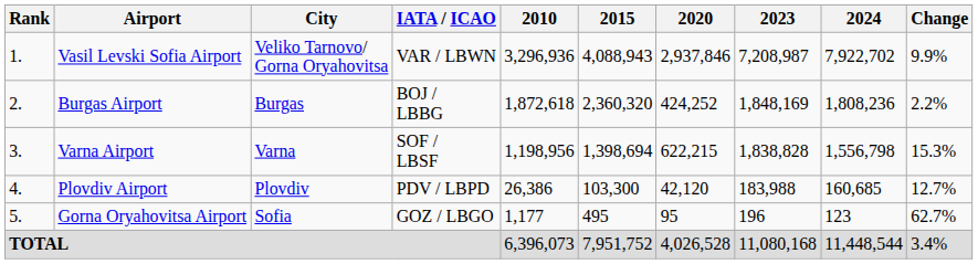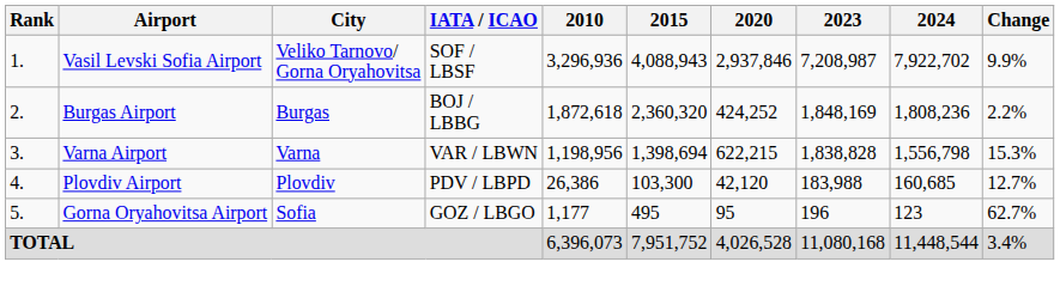 <table class="wikitable sortable">
 <tr>
 <th>Rank</th>
 <th>Airport</th>
 <th>City</th>
 <th><a href='#'>IATA</a> / <a href='#'>ICAO</a></th>
 <th>2010</th>
 <th>2015</th>
 <th>2020</th>
 <th>2023</th>
 <th>2024</th>
 <th>Change</th>
 </tr>
 <tr>
 <td>1.</td>
 <td><a href='#'>Vasil Levski Sofia Airport</a></td>
 <td><a href='#'>Veliko Tarnovo</a>/<br><a href='#'>Gorna Oryahovitsa</a></td>
-<td>VAR / LBWN</td>
+<td>SOF /<br>LBSF</td>
 <td>3,296,936</td>
 <td>4,088,943</td>
 <td>2,937,846</td>
 <td>7,208,987</td>
 <td>7,922,702</td>
 <td> 9.9%</td>
 </tr>
 <tr>
 <td>2.</td>
 <td><a href='#'>Burgas Airport</a></td>
 <td><a href='#'>Burgas</a></td>
 <td>BOJ /<br>LBBG</td>
 <td>1,872,618</td>
 <td>2,360,320</td>
 <td>424,252</td>
 <td>1,848,169</td>
 <td>1,808,236</td>
 <td> 2.2%</td>
 </tr>
 <tr>
 <td>3.</td>
 <td><a href='#'>Varna Airport</a></td>
 <td><a href='#'>Varna</a></td>
-<td>SOF /<br>LBSF</td>
+<td>VAR / LBWN</td>
 <td>1,198,956</td>
 <td>1,398,694</td>
 <td>622,215</td>
 <td>1,838,828</td>
 <td>1,556,798</td>
 <td> 15.3%</td>
 </tr>
 <tr>
 <td>4.</td>
 <td><a href='#'>Plovdiv Airport</a></td>
 <td><a href='#'>Plovdiv</a></td>
 <td>PDV / LBPD</td>
 <td>26,386</td>
 <td>103,300</td>
 <td>42,120</td>
 <td>183,988</td>
 <td>160,685</td>
 <td> 12.7%</td>
 </tr>
 <tr>
 <td>5.</td>
 <td><a href='#'>Gorna Oryahovitsa Airport</a></td>
 <td><a href='#'>Sofia</a></td>
 <td>GOZ / LBGO</td>
 <td>1,177</td>
 <td>495</td>
 <td>95</td>
 <td>196</td>
 <td>123</td>
 <td> 62.7%</td>
 </tr>
 <tr class="sortbottom" style="background-color: #DDDDDD;">
 <td colspan="4"><strong>TOTAL</strong></td>
 <td>6,396,073</td>
 <td>7,951,752</td>
 <td>4,026,528</td>
 <td>11,080,168</td>
 <td>11,448,544</td>
 <td> 3.4%</td>
 </tr>
 </table>
